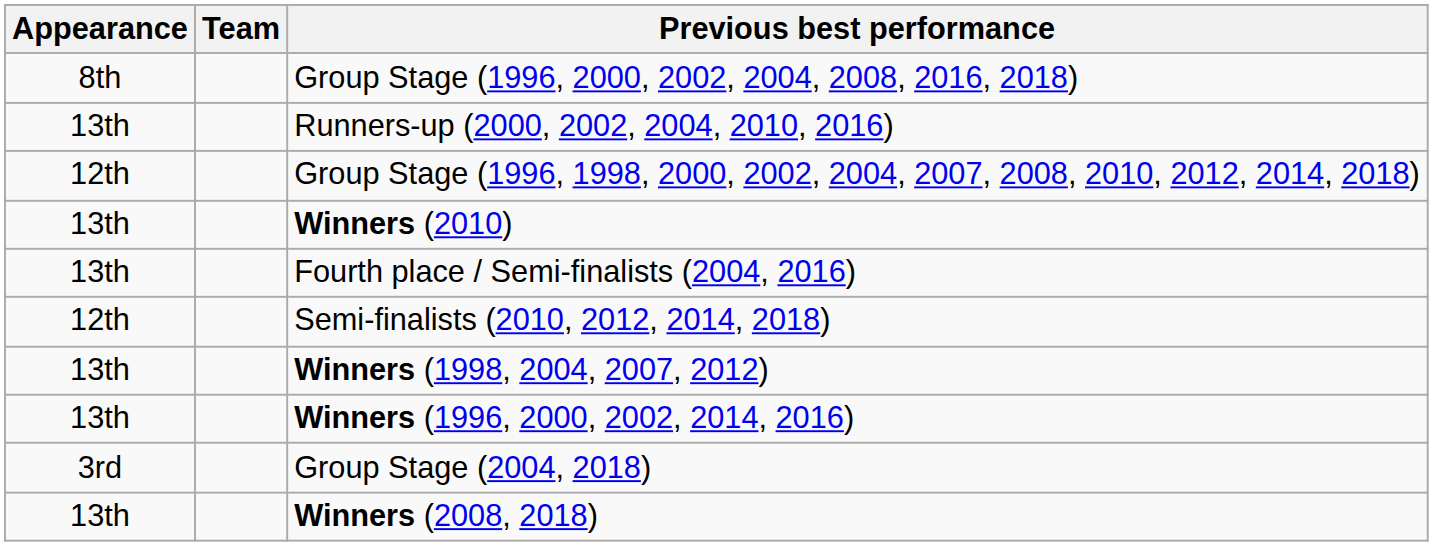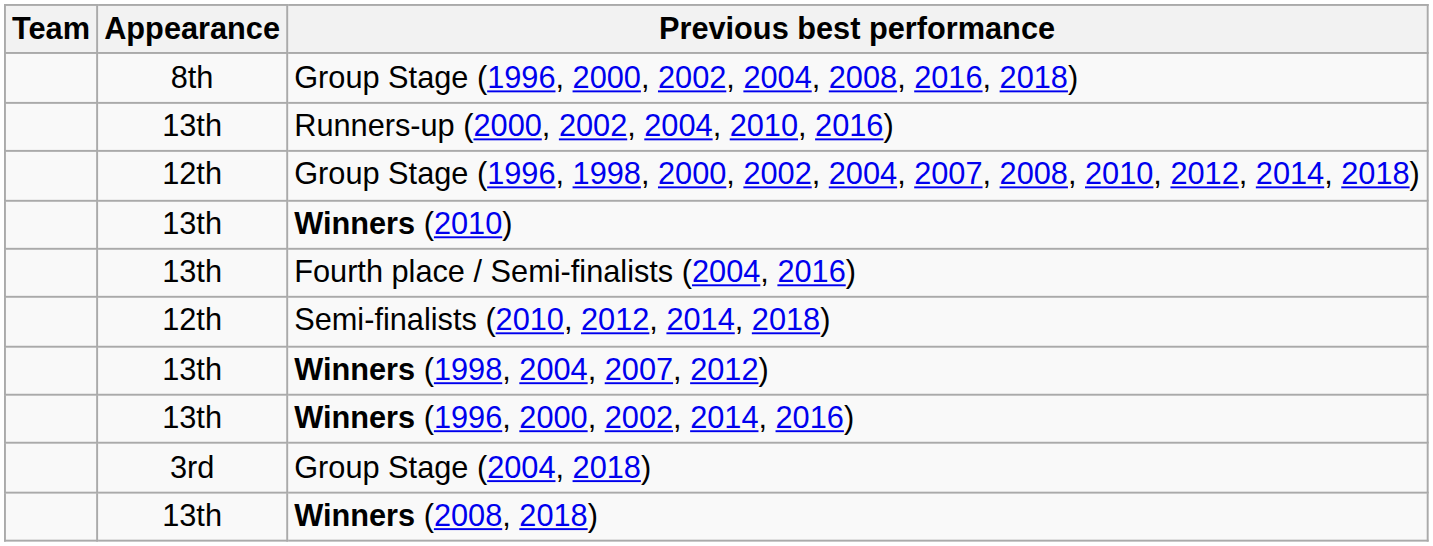 <table class="wikitable sortable">
 <tr>
+<th>Team</th>
 <th data-sort-type="number">Appearance</th>
-<th>Team</th>
 <th>Previous best performance</th>
 </tr>
 <tr>
+<td></td>
 <td style="text-align:center">8th</td>
-<td></td>
 <td>Group Stage (<a href='#'>1996</a>, <a href='#'>2000</a>, <a href='#'>2002</a>, <a href='#'>2004</a>, <a href='#'>2008</a>, <a href='#'>2016</a>, <a href='#'>2018</a>)</td>
 </tr>
 <tr>
+<td></td>
 <td style="text-align:center">13th</td>
-<td></td>
 <td>Runners-up (<a href='#'>2000</a>, <a href='#'>2002</a>, <a href='#'>2004</a>, <a href='#'>2010</a>, <a href='#'>2016</a>)</td>
 </tr>
 <tr>
+<td></td>
 <td style="text-align:center">12th</td>
-<td></td>
 <td>Group Stage (<a href='#'>1996</a>, <a href='#'>1998</a>, <a href='#'>2000</a>, <a href='#'>2002</a>, <a href='#'>2004</a>, <a href='#'>2007</a>, <a href='#'>2008</a>, <a href='#'>2010</a>, <a href='#'>2012</a>, <a href='#'>2014</a>, <a href='#'>2018</a>)</td>
 </tr>
 <tr>
+<td></td>
 <td style="text-align:center">13th</td>
-<td></td>
 <td><strong>Winners</strong> (<a href='#'>2010</a>)</td>
 </tr>
 <tr>
+<td></td>
 <td style="text-align:center">13th</td>
-<td></td>
 <td>Fourth place / Semi-finalists (<a href='#'>2004</a>, <a href='#'>2016</a>)</td>
 </tr>
 <tr>
+<td></td>
 <td style="text-align:center">12th</td>
-<td></td>
 <td>Semi-finalists (<a href='#'>2010</a>, <a href='#'>2012</a>, <a href='#'>2014</a>, <a href='#'>2018</a>)</td>
 </tr>
 <tr>
+<td></td>
 <td style="text-align:center">13th</td>
-<td></td>
 <td><strong>Winners</strong> (<a href='#'>1998</a>, <a href='#'>2004</a>, <a href='#'>2007</a>, <a href='#'>2012</a>)</td>
 </tr>
 <tr>
+<td></td>
 <td style="text-align:center">13th</td>
-<td></td>
 <td><strong>Winners</strong> (<a href='#'>1996</a>, <a href='#'>2000</a>, <a href='#'>2002</a>, <a href='#'>2014</a>, <a href='#'>2016</a>)</td>
 </tr>
 <tr>
+<td></td>
 <td style="text-align:center">3rd</td>
-<td></td>
 <td>Group Stage (<a href='#'>2004</a>, <a href='#'>2018</a>)</td>
 </tr>
 <tr>
+<td></td>
 <td style="text-align:center">13th</td>
-<td></td>
 <td><strong>Winners</strong> (<a href='#'>2008</a>, <a href='#'>2018</a>)</td>
 </tr>
 </table>
